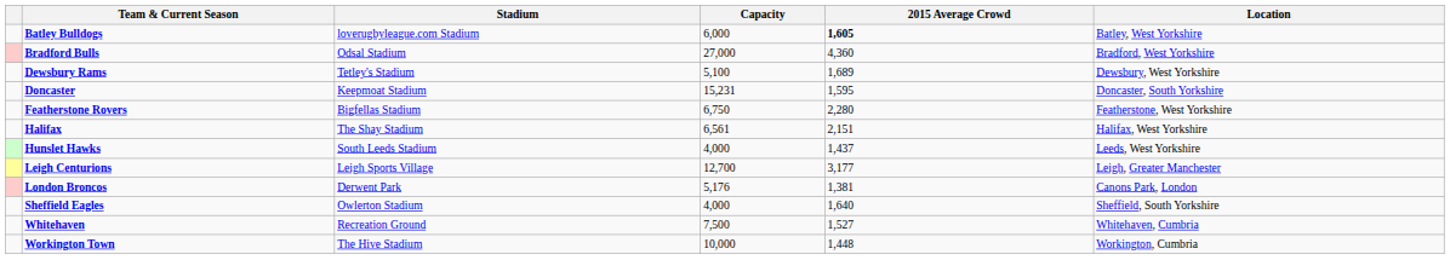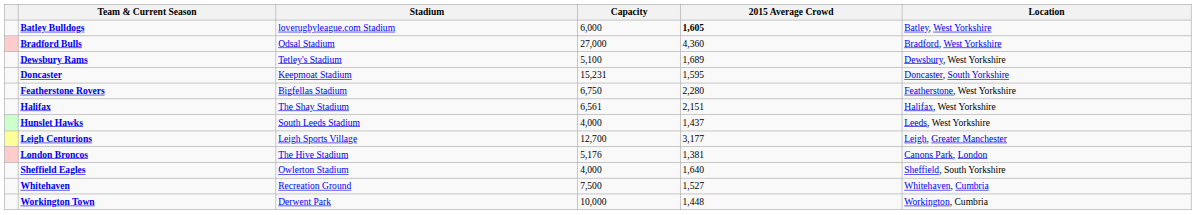 <table class="wikitable sortable" style="width:95%; font-size:95%;">
 <tr>
 <th style="width:15px;" class="unsortable"></th>
 <th>Team & Current Season</th>
 <th>Stadium</th>
 <th>Capacity</th>
 <th>2015 Average Crowd</th>
 <th>Location</th>
 </tr>
 <tr>
 <td></td>
 <td> <strong><a href='#'>Batley Bulldogs</a></strong></td>
 <td><a href='#'>loverugbyleague.com Stadium</a></td>
 <td>6,000</td>
 <td><strong>1,605</strong></td>
 <td><a href='#'>Batley</a>, <a href='#'>West Yorkshire</a></td>
 </tr>
 <tr>
 <td style="background:#FFCCCC;"></td>
 <td> <strong><a href='#'>Bradford Bulls</a></strong></td>
 <td><a href='#'>Odsal Stadium</a></td>
 <td>27,000</td>
 <td>4,360</td>
 <td><a href='#'>Bradford</a>, <a href='#'>West Yorkshire</a></td>
 </tr>
 <tr>
 <td></td>
 <td> <strong><a href='#'>Dewsbury Rams</a></strong></td>
 <td><a href='#'>Tetley's Stadium</a></td>
 <td>5,100</td>
 <td>1,689</td>
 <td><a href='#'>Dewsbury</a>, West Yorkshire</td>
 </tr>
 <tr>
 <td></td>
 <td> <strong><a href='#'>Doncaster</a></strong></td>
 <td><a href='#'>Keepmoat Stadium</a></td>
 <td>15,231</td>
 <td>1,595</td>
 <td><a href='#'>Doncaster</a>, <a href='#'>South Yorkshire</a></td>
 </tr>
 <tr>
 <td></td>
 <td> <strong><a href='#'>Featherstone Rovers</a></strong></td>
 <td><a href='#'>Bigfellas Stadium</a></td>
 <td>6,750</td>
 <td>2,280</td>
 <td><a href='#'>Featherstone</a>, West Yorkshire</td>
 </tr>
 <tr>
 <td></td>
 <td> <strong><a href='#'>Halifax</a></strong></td>
 <td><a href='#'>The Shay Stadium</a></td>
 <td>6,561</td>
 <td>2,151</td>
 <td><a href='#'>Halifax</a>, West Yorkshire</td>
 </tr>
 <tr>
 <td style="background:#CCFFCC;"></td>
 <td> <strong><a href='#'>Hunslet Hawks</a></strong></td>
 <td><a href='#'>South Leeds Stadium</a></td>
 <td>4,000</td>
 <td>1,437</td>
 <td><a href='#'>Leeds</a>, West Yorkshire</td>
 </tr>
 <tr>
 <td style="background:#ff9;"></td>
 <td> <strong><a href='#'>Leigh Centurions</a></strong></td>
 <td><a href='#'>Leigh Sports Village</a></td>
 <td>12,700</td>
 <td>3,177</td>
 <td><a href='#'>Leigh</a>, <a href='#'>Greater Manchester</a></td>
 </tr>
 <tr>
 <td style="background:#FFCCCC;"></td>
 <td> <strong><a href='#'>London Broncos</a></strong></td>
-<td><a href='#'>Derwent Park</a></td>
+<td><a href='#'>The Hive Stadium</a></td>
 <td>5,176</td>
 <td>1,381</td>
 <td><a href='#'>Canons Park</a>, <a href='#'>London</a></td>
 </tr>
 <tr>
 <td></td>
 <td> <strong><a href='#'>Sheffield Eagles</a></strong></td>
 <td><a href='#'>Owlerton Stadium</a></td>
 <td>4,000</td>
 <td>1,640</td>
 <td><a href='#'>Sheffield</a>, South Yorkshire</td>
 </tr>
 <tr>
 <td></td>
 <td> <strong><a href='#'>Whitehaven</a></strong></td>
 <td><a href='#'>Recreation Ground</a></td>
 <td>7,500</td>
 <td>1,527</td>
 <td><a href='#'>Whitehaven</a>, <a href='#'>Cumbria</a></td>
 </tr>
 <tr>
 <td></td>
 <td> <strong><a href='#'>Workington Town</a></strong></td>
-<td><a href='#'>The Hive Stadium</a></td>
+<td><a href='#'>Derwent Park</a></td>
 <td>10,000</td>
 <td>1,448</td>
 <td><a href='#'>Workington</a>, Cumbria</td>
 </tr>
 </table>
